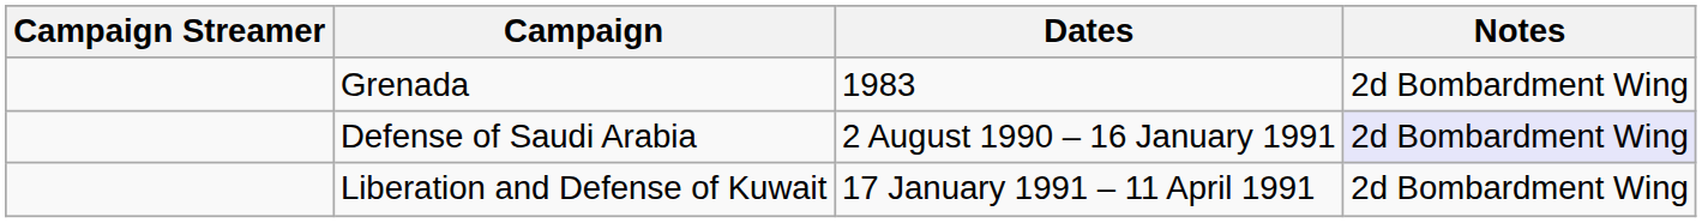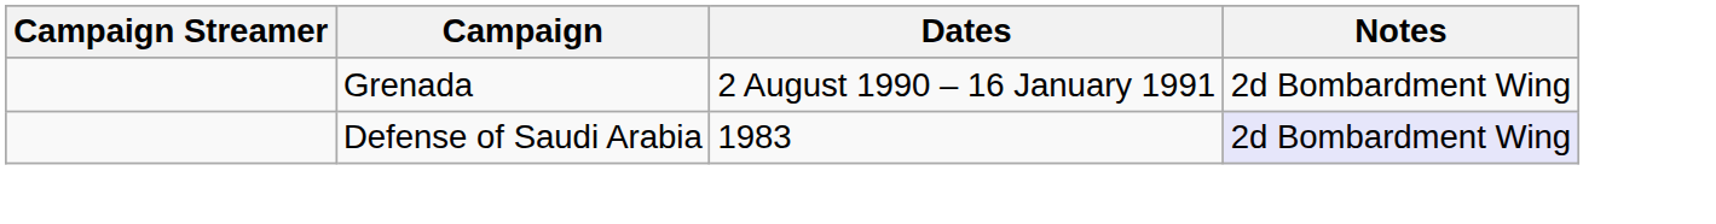 <table class="wikitable">
 <tr>
 <th>Campaign Streamer</th>
 <th>Campaign</th>
 <th>Dates</th>
 <th>Notes</th>
 </tr>
 <tr>
 <td></td>
 <td>Grenada</td>
-<td>1983</td>
+<td>2 August 1990 – 16 January 1991</td>
 <td>2d Bombardment Wing</td>
 </tr>
 <tr>
 <td></td>
 <td>Defense of Saudi Arabia</td>
-<td>2 August 1990 – 16 January 1991</td>
+<td>1983</td>
 <td style="background: lavender;">2d Bombardment Wing</td>
 </tr>
-<tr>
-<td></td>
-<td>Liberation and Defense of Kuwait</td>
-<td>17 January 1991 – 11 April 1991</td>
-<td>2d Bombardment Wing</td>
-</tr>
 </table>
